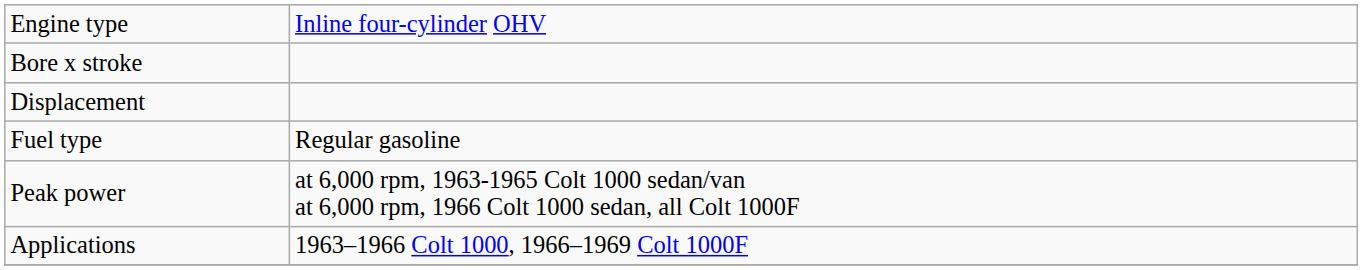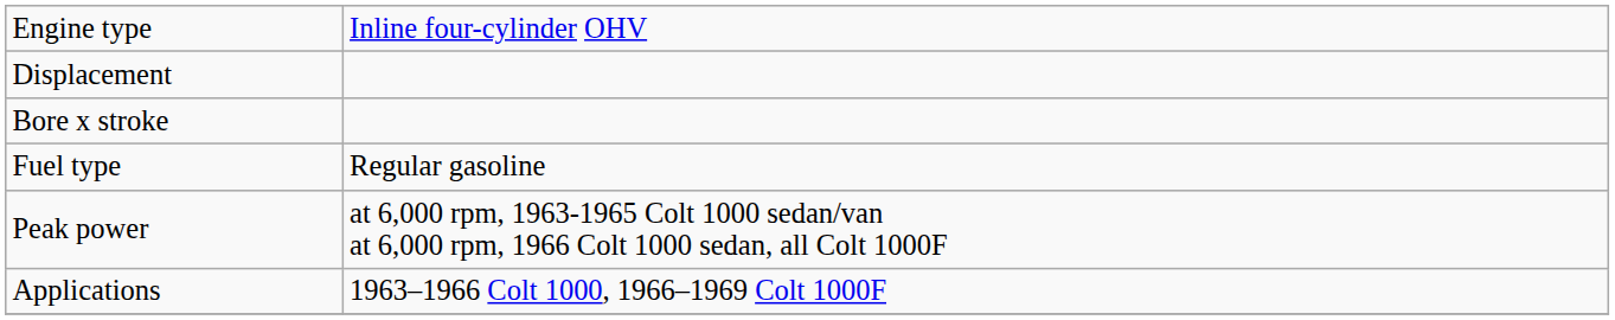 <table class="wikitable" style="width:70%;">
 <tr>
 <td style="width:16%;">Engine type</td>
 <td style="width:60%;"><a href='#'>Inline four-cylinder</a> <a href='#'>OHV</a></td>
 </tr>
 <tr>
-<td>Bore x stroke</td>
+<td>Displacement</td>
 <td></td>
 </tr>
 <tr>
-<td>Displacement</td>
+<td>Bore x stroke</td>
 <td></td>
 </tr>
 <tr>
 <td>Fuel type</td>
 <td>Regular gasoline</td>
 </tr>
 <tr>
 <td>Peak power</td>
 <td> at 6,000 rpm, 1963-1965 Colt 1000 sedan/van<br> at 6,000 rpm, 1966 Colt 1000 sedan, all Colt 1000F</td>
 </tr>
 <tr>
 <td>Applications</td>
 <td>1963–1966 <a href='#'>Colt 1000</a>, 1966–1969 <a href='#'>Colt 1000F</a></td>
 </tr>
 <tr>
 </tr>
 </table>
